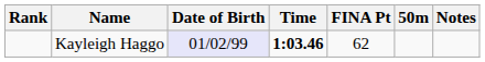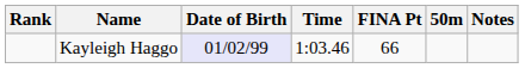 <table class="wikitable sortable" style="text-align:center">
 <tr>
 <th>Rank</th>
 <th>Name</th>
 <th>Date of Birth</th>
 <th>Time</th>
 <th>FINA Pt</th>
 <th>50m</th>
 <th>Notes</th>
 </tr>
 <tr>
 <td></td>
 <td align=left> Kayleigh Haggo</td>
 <td style="background: lavender;">01/02/99</td>
-<td><strong>1:03.46</strong></td>
-<td>62</td>
+<td>1:03.46</td>
+<td>66</td>
 <td></td>
 </tr>
 </table>
